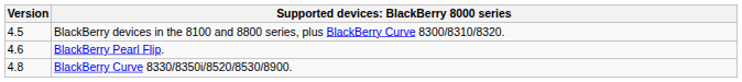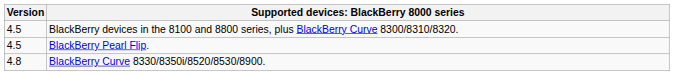 <table class = "wikitable">
 <tr>
 <th style="width:50px">Version</th>
 <th style="width:950px">Supported devices: BlackBerry 8000 series</th>
 </tr>
 <tr>
 <td>4.5</td>
 <td>BlackBerry devices in the 8100 and 8800 series, plus <a href='#'>BlackBerry Curve</a> 8300/8310/8320.</td>
 </tr>
 <tr>
-<td>4.6</td>
+<td>4.5</td>
 <td><a href='#'>BlackBerry Pearl Flip</a>.</td>
 </tr>
 <tr>
 <td>4.8</td>
 <td><a href='#'>BlackBerry Curve</a> 8330/8350i/8520/8530/8900.</td>
 </tr>
 </table>
